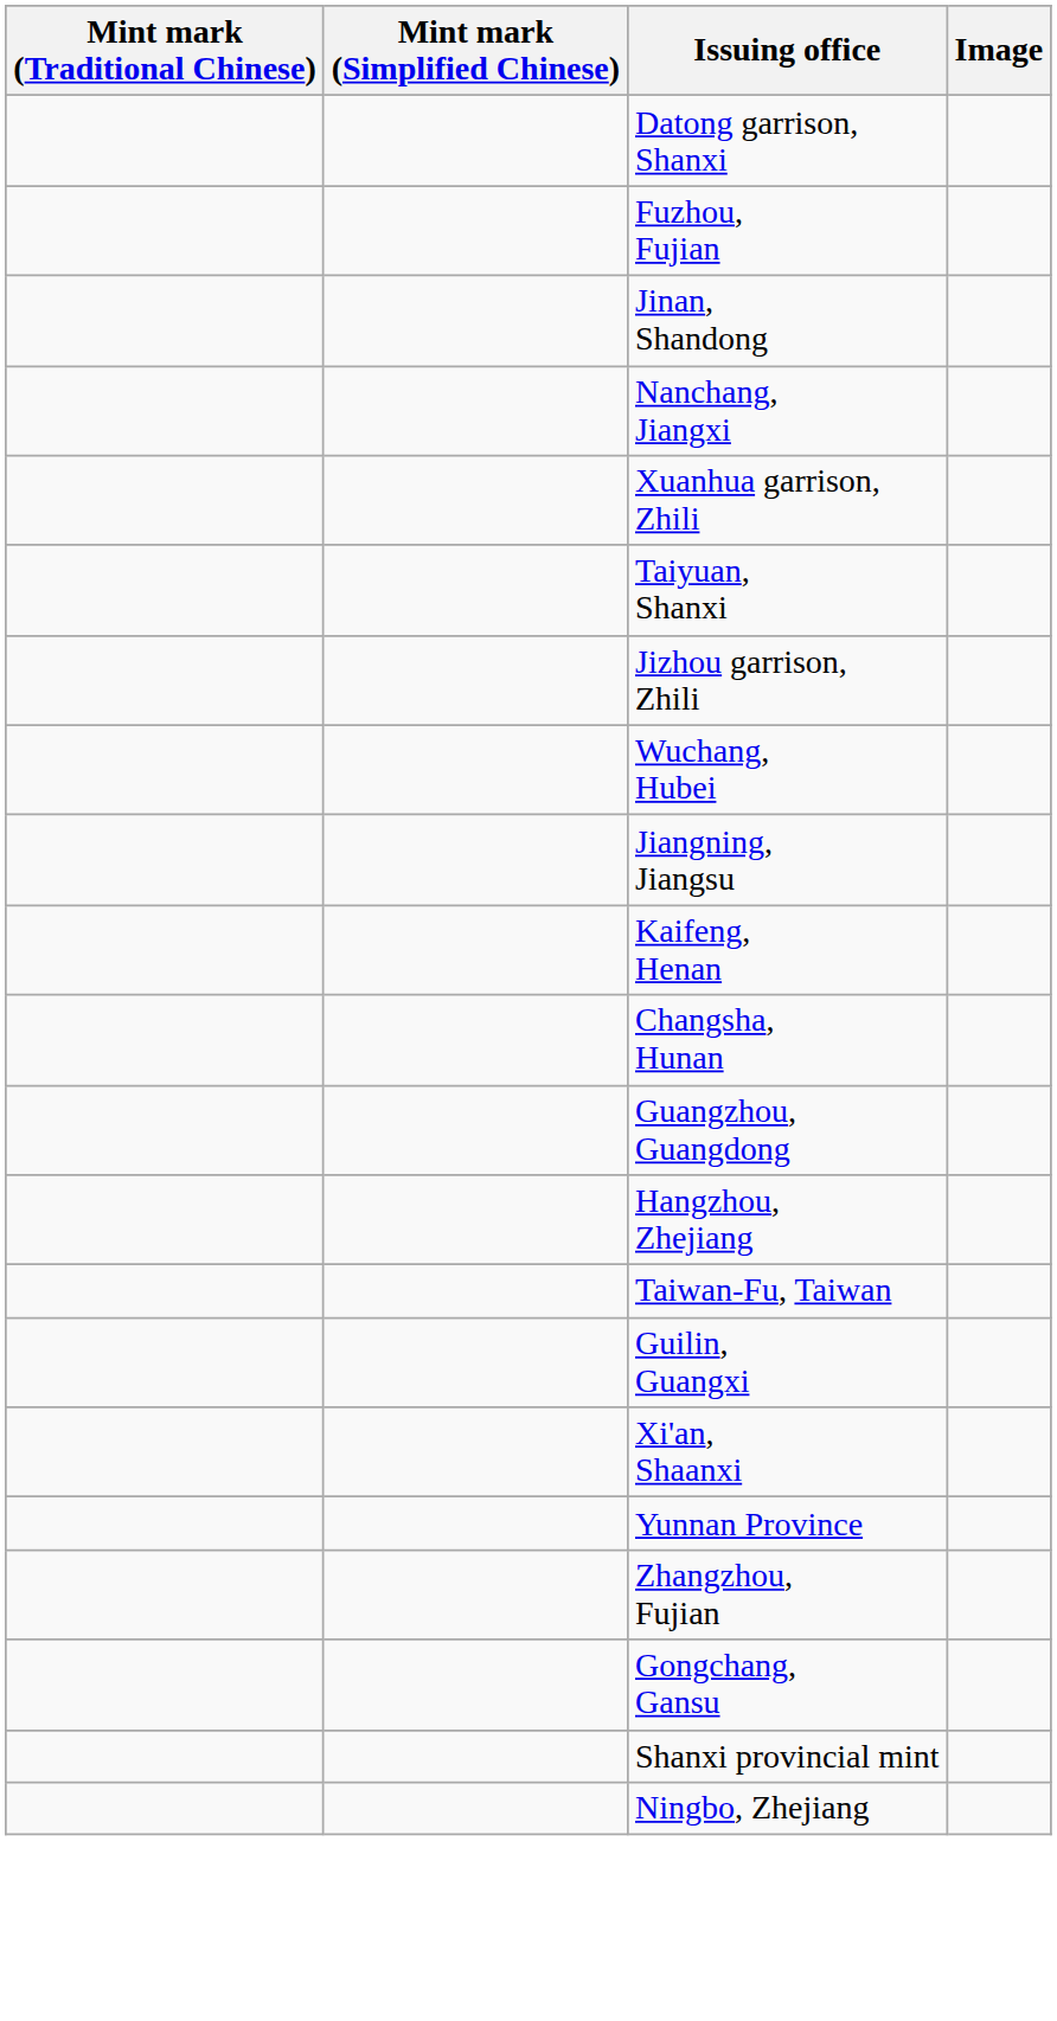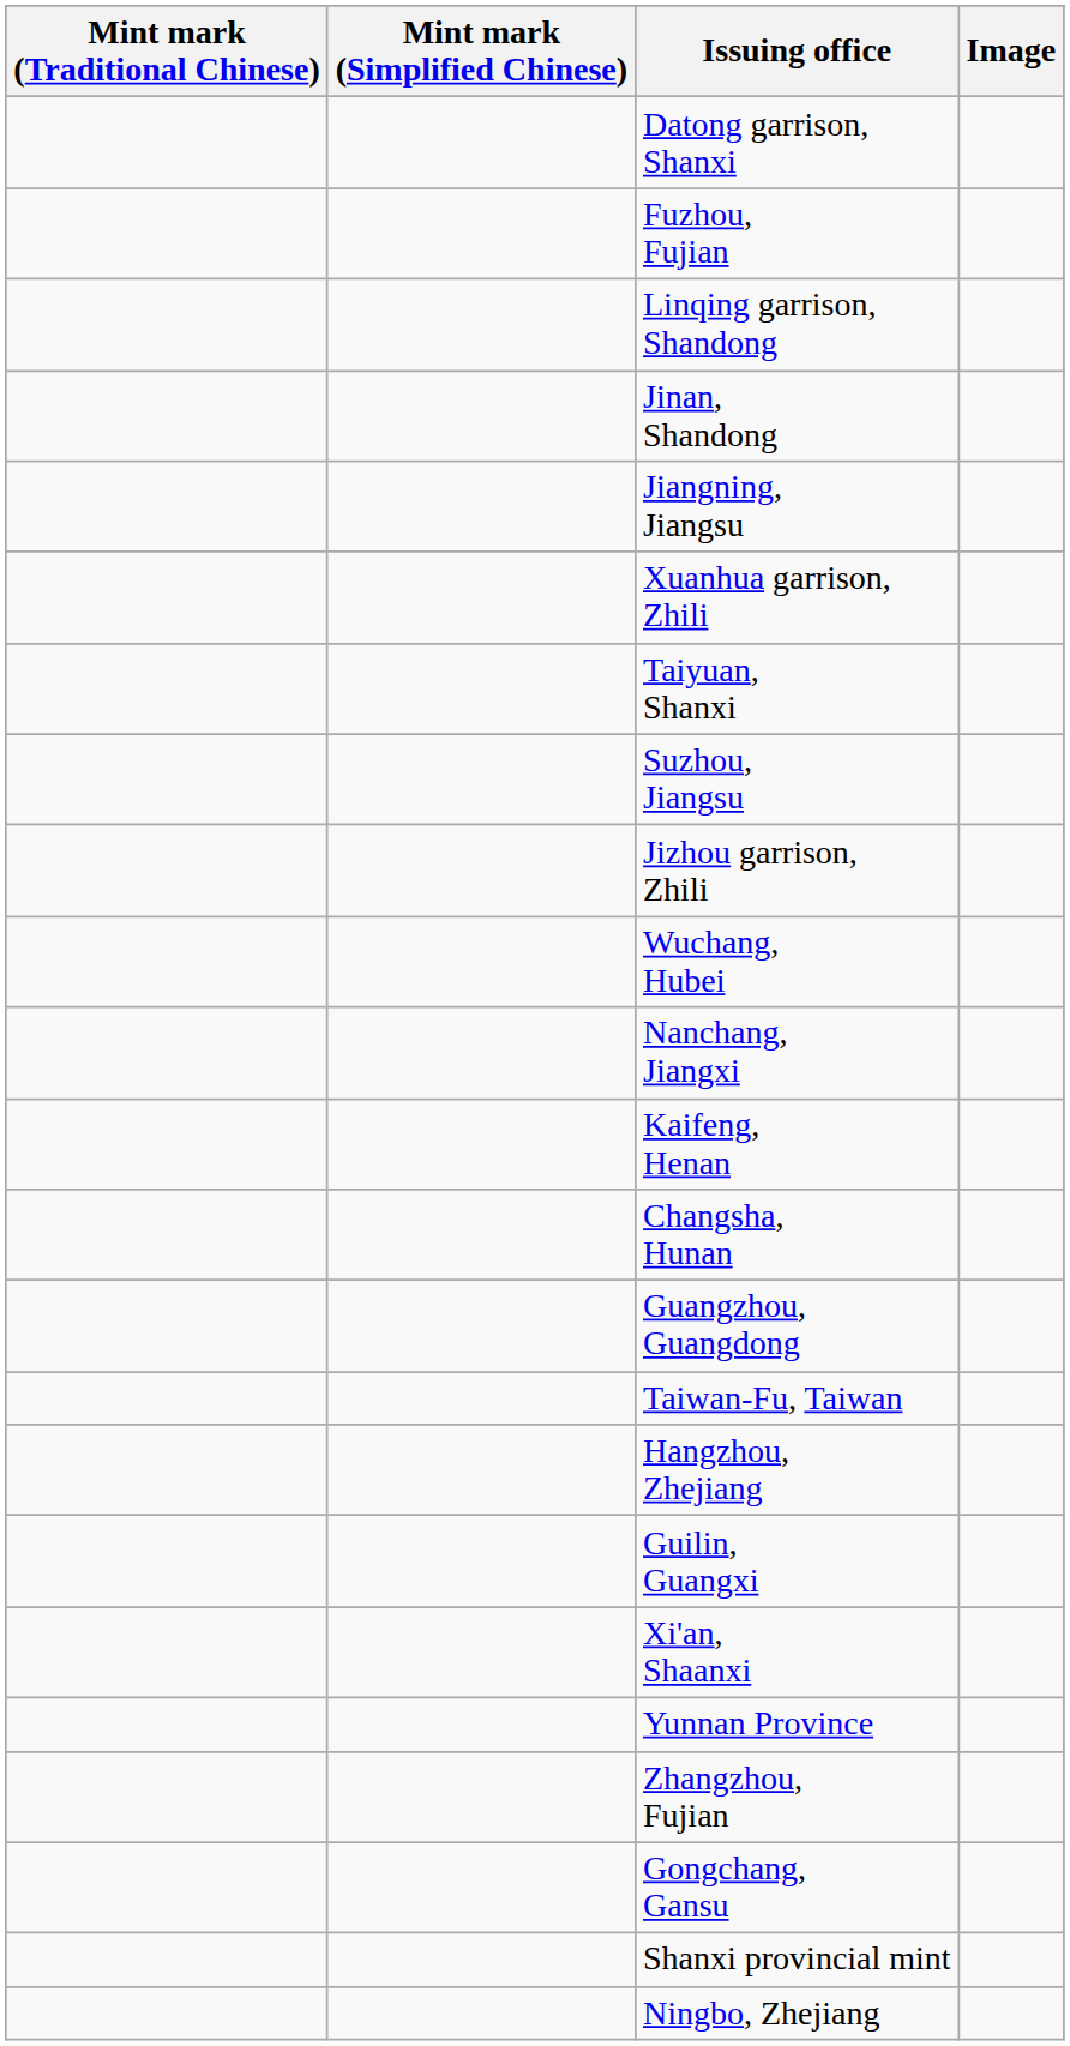 <table class="wikitable">
 <tr>
 <th>Mint mark<br>(<a href='#'>Traditional Chinese</a>)</th>
 <th>Mint mark<br>(<a href='#'>Simplified Chinese</a>)</th>
 <th>Issuing office</th>
 <th>Image</th>
 </tr>
 <tr>
 <td></td>
 <td></td>
 <td><a href='#'>Datong</a> garrison,<br><a href='#'>Shanxi</a></td>
 <td></td>
 </tr>
 <tr>
 <td></td>
 <td></td>
 <td><a href='#'>Fuzhou</a>,<br><a href='#'>Fujian</a></td>
 <td></td>
 </tr>
 <tr>
 <td></td>
 <td></td>
+<td><a href='#'>Linqing</a> garrison,<br><a href='#'>Shandong</a></td>
+<td></td>
+</tr>
+<tr>
+<td></td>
+<td></td>
 <td><a href='#'>Jinan</a>,<br>Shandong</td>
 <td></td>
 </tr>
 <tr>
 <td></td>
 <td></td>
-<td><a href='#'>Nanchang</a>,<br><a href='#'>Jiangxi</a></td>
+<td><a href='#'>Jiangning</a>,<br>Jiangsu</td>
 <td></td>
 </tr>
 <tr>
 <td></td>
 <td></td>
 <td><a href='#'>Xuanhua</a> garrison,<br><a href='#'>Zhili</a></td>
 <td></td>
 </tr>
 <tr>
 <td></td>
 <td></td>
 <td><a href='#'>Taiyuan</a>,<br>Shanxi</td>
 <td></td>
 </tr>
 <tr>
 <td></td>
 <td></td>
+<td><a href='#'>Suzhou</a>,<br><a href='#'>Jiangsu</a></td>
+<td></td>
+</tr>
+<tr>
+<td></td>
+<td></td>
 <td><a href='#'>Jizhou</a> garrison,<br>Zhili</td>
 <td></td>
 </tr>
 <tr>
 <td></td>
 <td></td>
 <td><a href='#'>Wuchang</a>,<br><a href='#'>Hubei</a></td>
 <td></td>
 </tr>
 <tr>
 <td></td>
 <td></td>
-<td><a href='#'>Jiangning</a>,<br>Jiangsu</td>
+<td><a href='#'>Nanchang</a>,<br><a href='#'>Jiangxi</a></td>
 <td></td>
 </tr>
 <tr>
 <td></td>
 <td></td>
 <td><a href='#'>Kaifeng</a>,<br><a href='#'>Henan</a></td>
 <td></td>
 </tr>
 <tr>
 <td></td>
 <td></td>
 <td><a href='#'>Changsha</a>,<br><a href='#'>Hunan</a></td>
 <td></td>
 </tr>
 <tr>
 <td></td>
 <td></td>
 <td><a href='#'>Guangzhou</a>,<br><a href='#'>Guangdong</a></td>
 <td></td>
 </tr>
 <tr>
 <td></td>
 <td></td>
-<td><a href='#'>Hangzhou</a>,<br><a href='#'>Zhejiang</a></td>
+<td><a href='#'>Taiwan-Fu</a>, <a href='#'>Taiwan</a></td>
 <td></td>
 </tr>
 <tr>
 <td></td>
 <td></td>
-<td><a href='#'>Taiwan-Fu</a>, <a href='#'>Taiwan</a></td>
+<td><a href='#'>Hangzhou</a>,<br><a href='#'>Zhejiang</a></td>
 <td></td>
 </tr>
 <tr>
 <td></td>
 <td></td>
 <td><a href='#'>Guilin</a>,<br><a href='#'>Guangxi</a></td>
 <td></td>
 </tr>
 <tr>
 <td></td>
 <td></td>
 <td><a href='#'>Xi'an</a>,<br><a href='#'>Shaanxi</a></td>
 <td></td>
 </tr>
 <tr>
 <td></td>
 <td></td>
 <td><a href='#'>Yunnan Province</a></td>
 <td></td>
 </tr>
 <tr>
 <td></td>
 <td></td>
 <td><a href='#'>Zhangzhou</a>,<br>Fujian</td>
 <td></td>
 </tr>
 <tr>
 <td></td>
 <td></td>
 <td><a href='#'>Gongchang</a>,<br><a href='#'>Gansu</a></td>
 <td></td>
 </tr>
 <tr>
 <td></td>
 <td></td>
 <td>Shanxi provincial mint</td>
 <td></td>
 </tr>
 <tr>
 <td></td>
 <td></td>
 <td><a href='#'>Ningbo</a>, Zhejiang</td>
 <td></td>
 </tr>
 </table>
